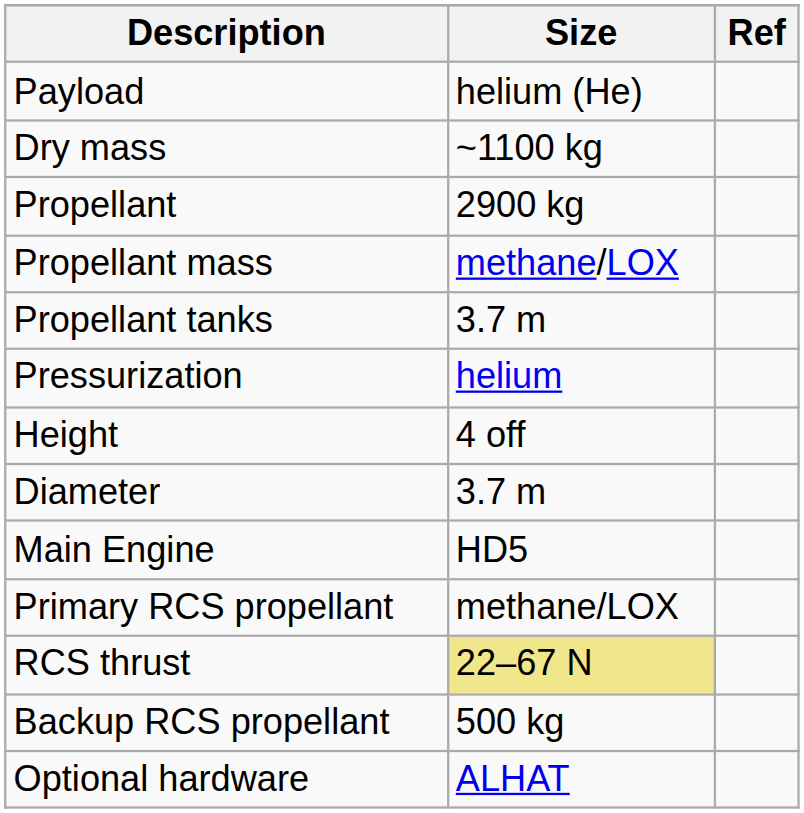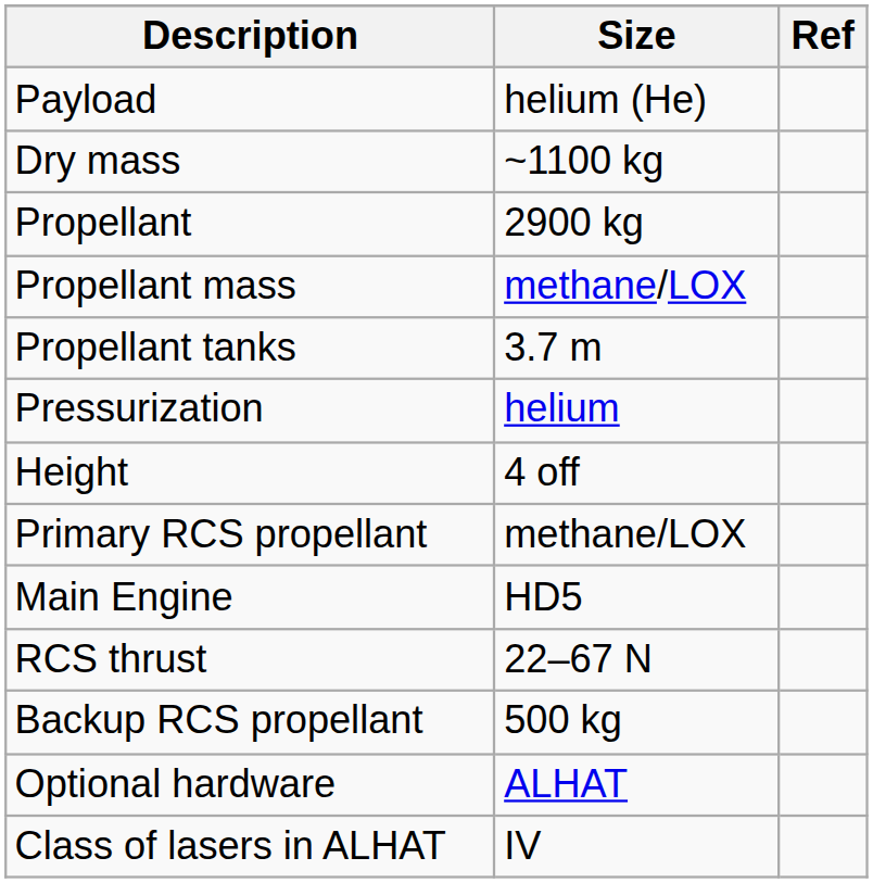 <table class="wikitable infobox" style="margin: 0.5em 0 0.5em 1em; width: 22em;">
 <tr>
 </tr>
 <tr>
 <th>Description</th>
 <th>Size</th>
 <th>Ref</th>
 </tr>
 <tr>
 <td>Payload</td>
 <td>helium (He)</td>
 <td></td>
 </tr>
 <tr>
 <td>Dry mass</td>
 <td>~1100 kg</td>
 <td></td>
 </tr>
 <tr>
 <td>Propellant</td>
 <td>2900 kg</td>
 <td></td>
 </tr>
 <tr>
 <td>Propellant mass</td>
 <td><a href='#'>methane</a>/<a href='#'>LOX</a></td>
 <td></td>
 </tr>
 <tr>
 <td>Propellant tanks</td>
 <td>3.7 m</td>
 <td></td>
 </tr>
 <tr>
 <td>Pressurization</td>
 <td><a href='#'>helium</a></td>
 <td></td>
 </tr>
 <tr>
 <td>Height</td>
 <td>4 off</td>
 <td></td>
 </tr>
 <tr>
-<td>Diameter</td>
-<td>3.7 m</td>
+<td>Primary RCS propellant</td>
+<td>methane/LOX</td>
 <td></td>
 </tr>
 <tr>
 <td>Main Engine</td>
 <td>HD5</td>
 <td></td>
 </tr>
 <tr>
-<td>Primary RCS propellant</td>
-<td>methane/LOX</td>
-<td></td>
-</tr>
-<tr>
 <td>RCS thrust</td>
-<td style="background: khaki;">22–67 N</td>
+<td>22–67 N</td>
 <td></td>
 </tr>
 <tr>
 <td>Backup RCS propellant</td>
 <td>500 kg</td>
 <td></td>
 </tr>
 <tr>
 <td>Optional hardware</td>
 <td><a href='#'>ALHAT</a></td>
 <td></td>
 </tr>
+<tr>
+<td>Class of lasers in ALHAT</td>
+<td>IV</td>
+<td></td>
+</tr>
 </table>
